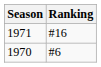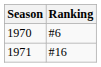 <table class="wikitable">
 <tr>
 <th>Season</th>
 <th>Ranking</th>
 </tr>
 <tr>
+<td>1970</td>
+<td>#6</td>
+</tr>
+<tr>
 <td>1971</td>
 <td>#16</td>
 </tr>
-<tr>
-<td>1970</td>
-<td>#6</td>
-</tr>
 </table>
